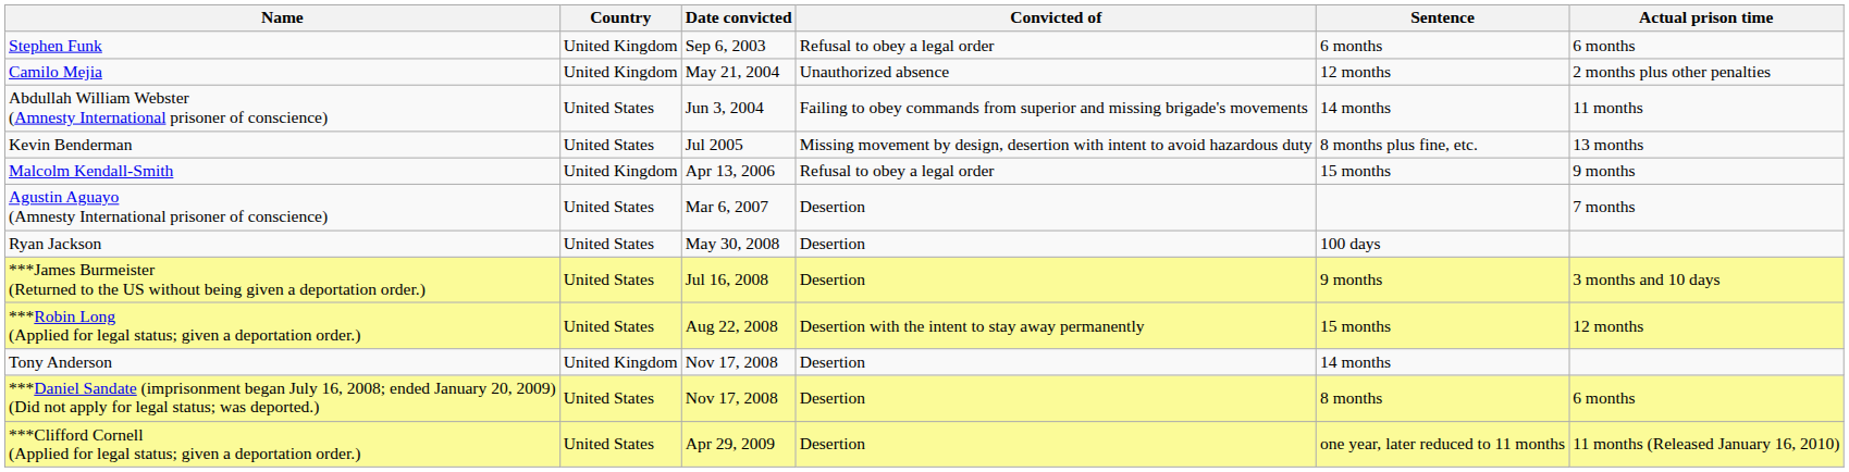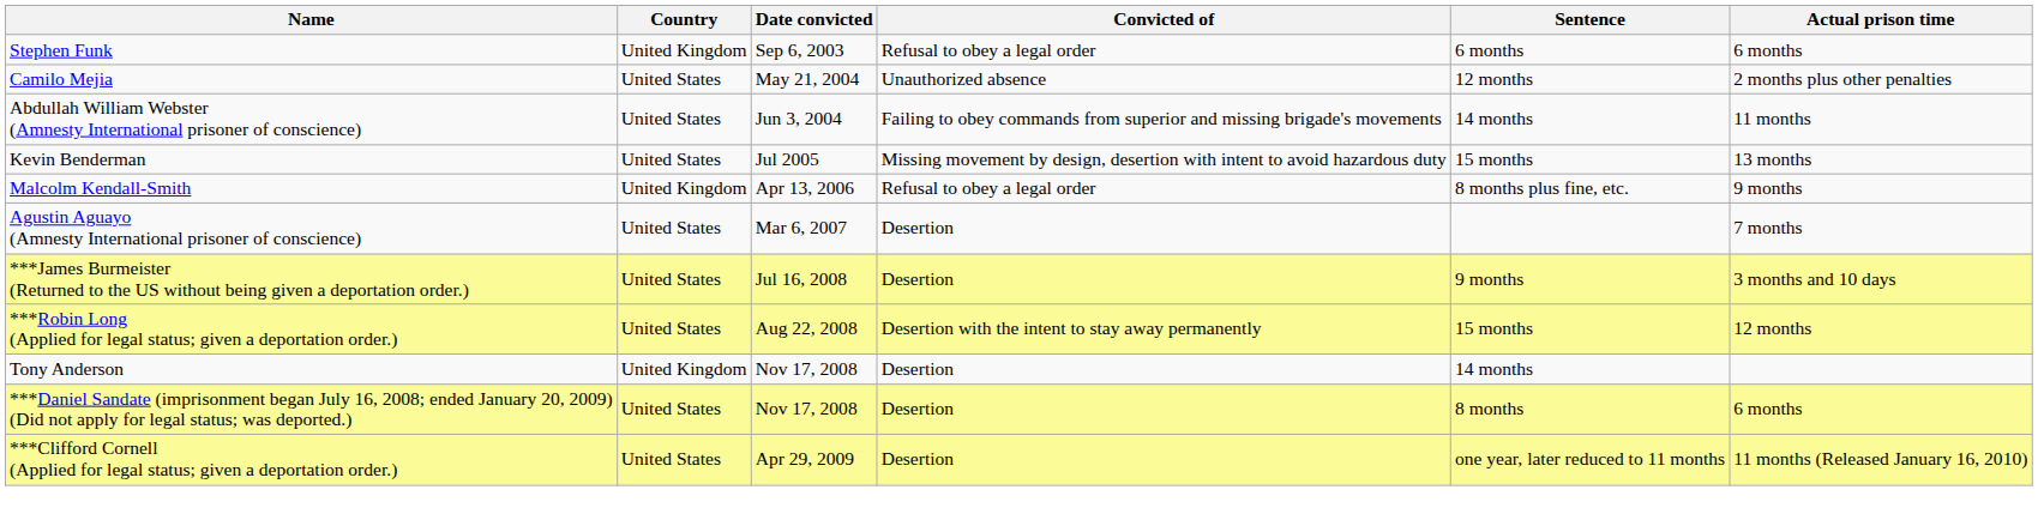 <table class="wikitable">
 <tr>
 <th>Name</th>
 <th>Country</th>
 <th>Date convicted</th>
 <th>Convicted of</th>
 <th>Sentence</th>
 <th>Actual prison time</th>
 </tr>
 <tr>
 <td><a href='#'>Stephen Funk</a></td>
 <td>United Kingdom</td>
 <td>Sep 6, 2003</td>
 <td>Refusal to obey a legal order</td>
 <td>6 months</td>
 <td>6 months</td>
 </tr>
 <tr>
 <td><a href='#'>Camilo Mejia</a></td>
-<td>United Kingdom</td>
+<td>United States</td>
 <td>May 21, 2004</td>
 <td>Unauthorized absence</td>
 <td>12 months</td>
 <td>2 months plus other penalties</td>
 </tr>
 <tr>
 <td>Abdullah William Webster<br>(<a href='#'>Amnesty International</a> prisoner of conscience)</td>
 <td>United States</td>
 <td>Jun 3, 2004</td>
 <td>Failing to obey commands from superior and missing brigade's movements</td>
 <td>14 months</td>
 <td>11 months</td>
 </tr>
 <tr>
 <td>Kevin Benderman</td>
 <td>United States</td>
 <td>Jul 2005</td>
 <td>Missing movement by design, desertion with intent to avoid hazardous duty</td>
-<td>8 months plus fine, etc.</td>
+<td>15 months</td>
 <td>13 months</td>
 </tr>
 <tr>
 <td><a href='#'>Malcolm Kendall-Smith</a></td>
 <td>United Kingdom</td>
 <td>Apr 13, 2006</td>
 <td>Refusal to obey a legal order</td>
-<td>15 months</td>
+<td>8 months plus fine, etc.</td>
 <td>9 months</td>
 </tr>
 <tr>
 <td><a href='#'>Agustin Aguayo</a><br>(Amnesty International prisoner of conscience)</td>
 <td>United States</td>
 <td>Mar 6, 2007</td>
 <td>Desertion</td>
 <td></td>
 <td>7 months</td>
-</tr>
-<tr>
-<td>Ryan Jackson</td>
-<td>United States</td>
-<td>May 30, 2008</td>
-<td>Desertion</td>
-<td>100 days</td>
-<td></td>
 </tr>
 <tr bgcolor="#FBFB98">
 <td>***James Burmeister <br>(Returned to the US without being given a deportation order.)</td>
 <td>United States</td>
 <td>Jul 16, 2008</td>
 <td>Desertion</td>
 <td>9 months</td>
 <td>3 months and 10 days</td>
 </tr>
 <tr bgcolor="#FBFB98">
 <td>***<a href='#'>Robin Long</a><br>(Applied for legal status; given a deportation order.)</td>
 <td>United States</td>
 <td>Aug 22, 2008</td>
 <td>Desertion with the intent to stay away permanently</td>
 <td>15 months</td>
 <td>12 months</td>
 </tr>
 <tr>
 <td>Tony Anderson</td>
 <td>United Kingdom</td>
 <td>Nov 17, 2008</td>
 <td>Desertion</td>
 <td>14 months</td>
 <td></td>
 </tr>
 <tr bgcolor="#FBFB98">
 <td>***<a href='#'>Daniel Sandate</a> (imprisonment began July 16, 2008; ended January 20, 2009)<br>(Did not apply for legal status; was deported.)</td>
 <td>United States</td>
 <td>Nov 17, 2008</td>
 <td>Desertion</td>
 <td>8 months</td>
 <td>6 months</td>
 </tr>
 <tr bgcolor="#FBFB98">
 <td>***Clifford Cornell<br>(Applied for legal status; given a deportation order.)</td>
 <td>United States</td>
 <td>Apr 29, 2009</td>
 <td>Desertion</td>
 <td>one year, later reduced to 11 months</td>
 <td>11 months (Released January 16, 2010)</td>
 </tr>
 </table>
